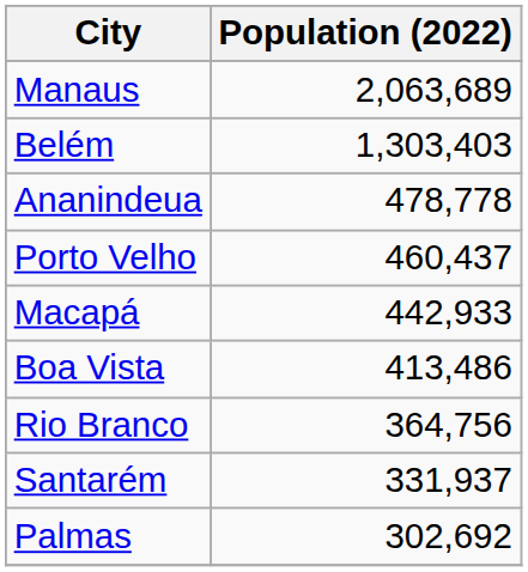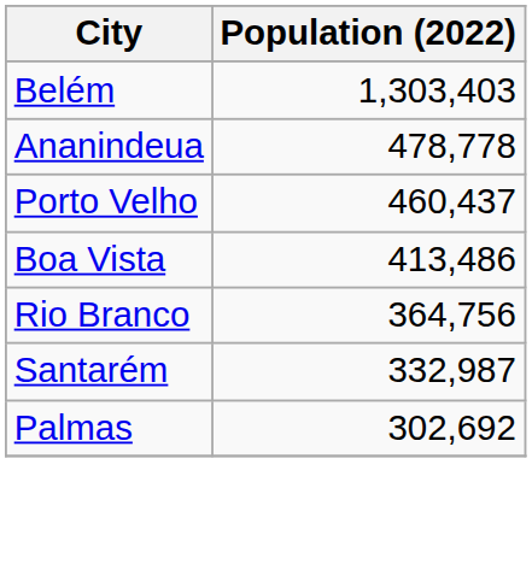 <table class="wikitable">
 <tr>
 <th>City</th>
 <th>Population (2022)</th>
-</tr>
-<tr>
-<td><a href='#'>Manaus</a></td>
-<td align=right>2,063,689</td>
 </tr>
 <tr>
 <td><a href='#'>Belém</a></td>
 <td align=right>1,303,403</td>
 </tr>
 <tr>
 <td><a href='#'>Ananindeua</a></td>
 <td align="right">478,778</td>
 </tr>
 <tr>
 <td><a href='#'>Porto Velho</a></td>
 <td align=right>460,437</td>
 </tr>
 <tr>
-<td><a href='#'>Macapá</a></td>
-<td align=right>442,933</td>
-</tr>
-<tr>
 <td><a href='#'>Boa Vista</a></td>
 <td align=right>413,486</td>
 </tr>
 <tr>
 <td><a href='#'>Rio Branco</a></td>
 <td align=right>364,756</td>
 </tr>
 <tr>
 <td><a href='#'>Santarém</a></td>
-<td align="right">331,937</td>
+<td align="right">332,987</td>
 </tr>
 <tr>
 <td><a href='#'>Palmas</a></td>
 <td align=right>302,692</td>
 </tr>
 <tr>
 </tr>
 </table>
